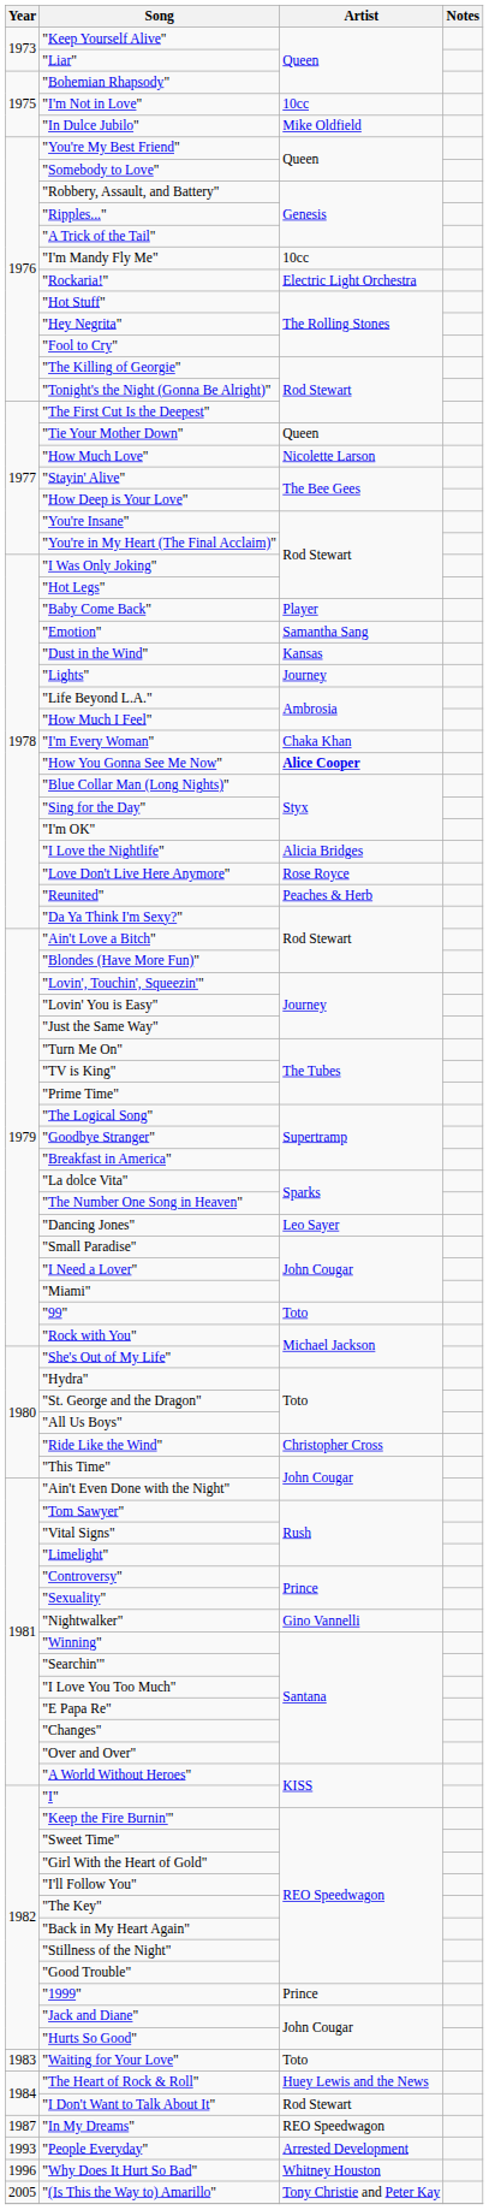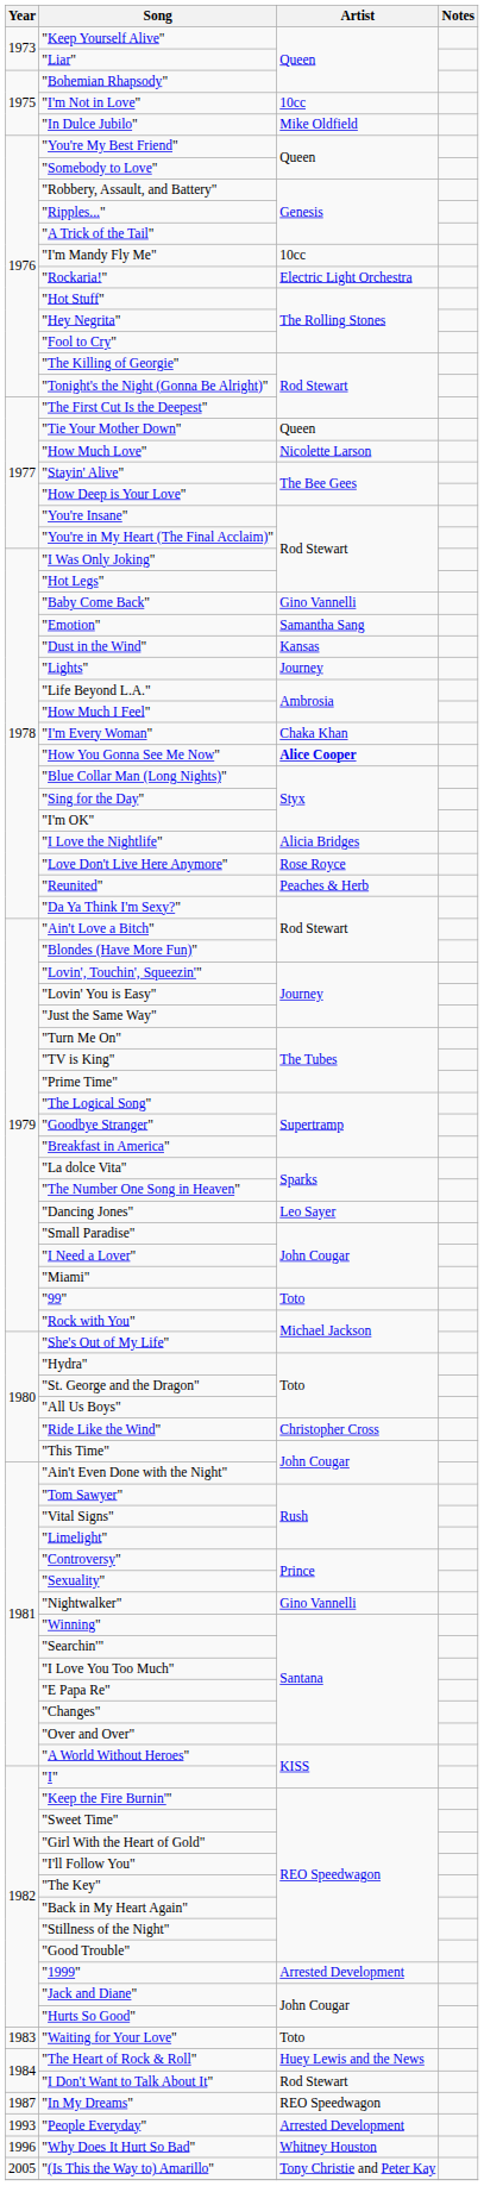 <table class="wikitable sortable">
 <tr>
 <th scope="col">Year</th>
 <th scope="col">Song</th>
 <th scope="col">Artist</th>
 <th scope="col" class="unsortable">Notes</th>
 </tr>
 <tr>
 <td rowspan="2">1973</td>
 <td>"<a href='#'>Keep Yourself Alive</a>"</td>
 <td rowspan="3"><a href='#'>Queen</a></td>
 <td></td>
 </tr>
 <tr>
 <td>"<a href='#'>Liar</a>"</td>
 <td></td>
 </tr>
 <tr>
 <td rowspan="3">1975</td>
 <td>"<a href='#'>Bohemian Rhapsody</a>"</td>
 <td></td>
 </tr>
 <tr>
 <td>"<a href='#'>I'm Not in Love</a>"</td>
 <td><a href='#'>10cc</a></td>
 <td></td>
 </tr>
 <tr>
 <td>"<a href='#'>In Dulce Jubilo</a>"</td>
 <td><a href='#'>Mike Oldfield</a></td>
 <td></td>
 </tr>
 <tr>
 <td rowspan="12">1976</td>
 <td>"<a href='#'>You're My Best Friend</a>"</td>
 <td rowspan="2">Queen</td>
 <td></td>
 </tr>
 <tr>
 <td>"<a href='#'>Somebody to Love</a>"</td>
 <td></td>
 </tr>
 <tr>
 <td>"Robbery, Assault, and Battery"</td>
 <td rowspan="3"><a href='#'>Genesis</a></td>
 <td></td>
 </tr>
 <tr>
 <td>"<a href='#'>Ripples...</a>"</td>
 <td></td>
 </tr>
 <tr>
 <td>"<a href='#'>A Trick of the Tail</a>"</td>
 <td></td>
 </tr>
 <tr>
 <td>"I'm Mandy Fly Me"</td>
 <td>10cc</td>
 <td></td>
 </tr>
 <tr>
 <td>"<a href='#'>Rockaria!</a>"</td>
 <td><a href='#'>Electric Light Orchestra</a></td>
 <td></td>
 </tr>
 <tr>
 <td>"<a href='#'>Hot Stuff</a>"</td>
 <td rowspan="3"><a href='#'>The Rolling Stones</a></td>
 <td></td>
 </tr>
 <tr>
 <td>"<a href='#'>Hey Negrita</a>"</td>
 <td></td>
 </tr>
 <tr>
 <td>"<a href='#'>Fool to Cry</a>"</td>
 <td></td>
 </tr>
 <tr>
 <td>"<a href='#'>The Killing of Georgie</a>"</td>
 <td rowspan="3"><a href='#'>Rod Stewart</a></td>
 <td></td>
 </tr>
 <tr>
 <td>"<a href='#'>Tonight's the Night (Gonna Be Alright)</a>"</td>
 <td></td>
 </tr>
 <tr>
 <td rowspan="7">1977</td>
 <td>"<a href='#'>The First Cut Is the Deepest</a>"</td>
 <td></td>
 </tr>
 <tr>
 <td>"<a href='#'>Tie Your Mother Down</a>"</td>
 <td>Queen</td>
 <td></td>
 </tr>
 <tr>
 <td>"<a href='#'>How Much Love</a>"</td>
 <td><a href='#'>Nicolette Larson</a></td>
 <td></td>
 </tr>
 <tr>
 <td>"<a href='#'>Stayin' Alive</a>"</td>
 <td rowspan="2"><a href='#'>The Bee Gees</a></td>
 <td></td>
 </tr>
 <tr>
 <td>"<a href='#'>How Deep is Your Love</a>"</td>
 <td></td>
 </tr>
 <tr>
 <td>"<a href='#'>You're Insane</a>"</td>
 <td rowspan="4">Rod Stewart</td>
 <td></td>
 </tr>
 <tr>
 <td>"<a href='#'>You're in My Heart (The Final Acclaim)</a>"</td>
 <td></td>
 </tr>
 <tr>
 <td rowspan="17">1978</td>
 <td>"<a href='#'>I Was Only Joking</a>"</td>
 <td></td>
 </tr>
 <tr>
 <td>"<a href='#'>Hot Legs</a>"</td>
 <td></td>
 </tr>
 <tr>
 <td>"<a href='#'>Baby Come Back</a>"</td>
-<td><a href='#'>Player</a></td>
+<td><a href='#'>Gino Vannelli</a></td>
 <td></td>
 </tr>
 <tr>
 <td>"<a href='#'>Emotion</a>"</td>
 <td><a href='#'>Samantha Sang</a></td>
 <td></td>
 </tr>
 <tr>
 <td>"<a href='#'>Dust in the Wind</a>"</td>
 <td><a href='#'>Kansas</a></td>
 <td></td>
 </tr>
 <tr>
 <td>"<a href='#'>Lights</a>"</td>
 <td><a href='#'>Journey</a></td>
 <td></td>
 </tr>
 <tr>
 <td>"Life Beyond L.A."</td>
 <td rowspan="2"><a href='#'>Ambrosia</a></td>
 <td></td>
 </tr>
 <tr>
 <td>"<a href='#'>How Much I Feel</a>"</td>
 <td></td>
 </tr>
 <tr>
 <td>"<a href='#'>I'm Every Woman</a>"</td>
 <td><a href='#'>Chaka Khan</a></td>
 <td></td>
 </tr>
 <tr>
 <td>"<a href='#'>How You Gonna See Me Now</a>"</td>
 <td><strong><a href='#'>Alice Cooper</a></strong></td>
 <td></td>
 </tr>
 <tr>
 <td>"<a href='#'>Blue Collar Man (Long Nights)</a>"</td>
 <td rowspan="3"><a href='#'>Styx</a></td>
 <td></td>
 </tr>
 <tr>
 <td>"<a href='#'>Sing for the Day</a>"</td>
 <td></td>
 </tr>
 <tr>
 <td>"I'm OK"</td>
 <td></td>
 </tr>
 <tr>
 <td>"<a href='#'>I Love the Nightlife</a>"</td>
 <td><a href='#'>Alicia Bridges</a></td>
 <td></td>
 </tr>
 <tr>
 <td>"<a href='#'>Love Don't Live Here Anymore</a>"</td>
 <td><a href='#'>Rose Royce</a></td>
 <td></td>
 </tr>
 <tr>
 <td>"<a href='#'>Reunited</a>"</td>
 <td><a href='#'>Peaches & Herb</a></td>
 <td></td>
 </tr>
 <tr>
 <td>"<a href='#'>Da Ya Think I'm Sexy?</a>"</td>
 <td rowspan="3">Rod Stewart</td>
 <td></td>
 </tr>
 <tr>
 <td rowspan="19">1979</td>
 <td>"<a href='#'>Ain't Love a Bitch</a>"</td>
 <td></td>
 </tr>
 <tr>
 <td>"<a href='#'>Blondes (Have More Fun)</a>"</td>
 <td></td>
 </tr>
 <tr>
 <td>"<a href='#'>Lovin', Touchin', Squeezin'</a>"</td>
 <td rowspan="3"><a href='#'>Journey</a></td>
 <td></td>
 </tr>
 <tr>
 <td>"Lovin' You is Easy"</td>
 <td></td>
 </tr>
 <tr>
 <td>"Just the Same Way"</td>
 <td></td>
 </tr>
 <tr>
 <td>"Turn Me On"</td>
 <td rowspan="3"><a href='#'>The Tubes</a></td>
 <td></td>
 </tr>
 <tr>
 <td>"TV is King"</td>
 <td></td>
 </tr>
 <tr>
 <td>"Prime Time"</td>
 <td></td>
 </tr>
 <tr>
 <td>"<a href='#'>The Logical Song</a>"</td>
 <td rowspan="3"><a href='#'>Supertramp</a></td>
 <td></td>
 </tr>
 <tr>
 <td>"<a href='#'>Goodbye Stranger</a>"</td>
 <td></td>
 </tr>
 <tr>
 <td>"<a href='#'>Breakfast in America</a>"</td>
 <td></td>
 </tr>
 <tr>
 <td>"La dolce Vita"</td>
 <td rowspan="2"><a href='#'>Sparks</a></td>
 <td></td>
 </tr>
 <tr>
 <td>"<a href='#'>The Number One Song in Heaven</a>"</td>
 <td></td>
 </tr>
 <tr>
 <td>"Dancing Jones"</td>
 <td><a href='#'>Leo Sayer</a></td>
 <td></td>
 </tr>
 <tr>
 <td>"Small Paradise"</td>
 <td rowspan="3"><a href='#'>John Cougar</a></td>
 <td></td>
 </tr>
 <tr>
 <td>"<a href='#'>I Need a Lover</a>"</td>
 <td></td>
 </tr>
 <tr>
 <td>"Miami"</td>
 <td></td>
 </tr>
 <tr>
 <td>"<a href='#'>99</a>"</td>
 <td><a href='#'>Toto</a></td>
 <td></td>
 </tr>
 <tr>
 <td>"<a href='#'>Rock with You</a>"</td>
 <td rowspan="2"><a href='#'>Michael Jackson</a></td>
 <td></td>
 </tr>
 <tr>
 <td rowspan="6">1980</td>
 <td>"<a href='#'>She's Out of My Life</a>"</td>
 <td></td>
 </tr>
 <tr>
 <td>"Hydra"</td>
 <td rowspan="3">Toto</td>
 <td></td>
 </tr>
 <tr>
 <td>"St. George and the Dragon"</td>
 <td></td>
 </tr>
 <tr>
 <td>"All Us Boys"</td>
 <td></td>
 </tr>
 <tr>
 <td>"<a href='#'>Ride Like the Wind</a>"</td>
 <td><a href='#'>Christopher Cross</a></td>
 <td></td>
 </tr>
 <tr>
 <td>"This Time"</td>
 <td rowspan="2"><a href='#'>John Cougar</a></td>
 <td></td>
 </tr>
 <tr>
 <td rowspan="14">1981</td>
 <td>"Ain't Even Done with the Night"</td>
 <td></td>
 </tr>
 <tr>
 <td>"<a href='#'>Tom Sawyer</a>"</td>
 <td rowspan="3"><a href='#'>Rush</a></td>
 <td></td>
 </tr>
 <tr>
 <td>"Vital Signs"</td>
 <td></td>
 </tr>
 <tr>
 <td>"<a href='#'>Limelight</a>"</td>
 <td></td>
 </tr>
 <tr>
 <td>"<a href='#'>Controversy</a>"</td>
 <td rowspan="2"><a href='#'>Prince</a></td>
 <td></td>
 </tr>
 <tr>
 <td>"<a href='#'>Sexuality</a>"</td>
 <td></td>
 </tr>
 <tr>
 <td>"Nightwalker"</td>
 <td><a href='#'>Gino Vannelli</a></td>
 <td></td>
 </tr>
 <tr>
 <td>"<a href='#'>Winning</a>"</td>
 <td rowspan="6"><a href='#'>Santana</a></td>
 <td></td>
 </tr>
 <tr>
 <td>"Searchin'"</td>
 <td></td>
 </tr>
 <tr>
 <td>"I Love You Too Much"</td>
 <td></td>
 </tr>
 <tr>
 <td>"E Papa Re"</td>
 <td></td>
 </tr>
 <tr>
 <td>"Changes"</td>
 <td></td>
 </tr>
 <tr>
 <td>"Over and Over"</td>
 <td></td>
 </tr>
 <tr>
 <td>"<a href='#'>A World Without Heroes</a>"</td>
 <td rowspan="2"><a href='#'>KISS</a></td>
 <td></td>
 </tr>
 <tr>
 <td rowspan="12">1982</td>
 <td>"<a href='#'>I</a>"</td>
 <td></td>
 </tr>
 <tr>
 <td>"<a href='#'>Keep the Fire Burnin'</a>"</td>
 <td rowspan="8"><a href='#'>REO Speedwagon</a></td>
 <td></td>
 </tr>
 <tr>
 <td>"Sweet Time"</td>
 <td></td>
 </tr>
 <tr>
 <td>"Girl With the Heart of Gold"</td>
 <td></td>
 </tr>
 <tr>
 <td>"I'll Follow You"</td>
 <td></td>
 </tr>
 <tr>
 <td>"The Key"</td>
 <td></td>
 </tr>
 <tr>
 <td>"Back in My Heart Again"</td>
 <td></td>
 </tr>
 <tr>
 <td>"Stillness of the Night"</td>
 <td></td>
 </tr>
 <tr>
 <td>"Good Trouble"</td>
 <td></td>
 </tr>
 <tr>
 <td>"<a href='#'>1999</a>"</td>
-<td>Prince</td>
+<td><a href='#'>Arrested Development</a></td>
 <td></td>
 </tr>
 <tr>
 <td>"<a href='#'>Jack and Diane</a>"</td>
 <td rowspan="2">John Cougar</td>
 <td></td>
 </tr>
 <tr>
 <td>"<a href='#'>Hurts So Good</a>"</td>
 <td></td>
 </tr>
 <tr>
 <td>1983</td>
 <td>"<a href='#'>Waiting for Your Love</a>"</td>
 <td>Toto</td>
 <td></td>
 </tr>
 <tr>
 <td rowspan="2">1984</td>
 <td>"<a href='#'>The Heart of Rock & Roll</a>"</td>
 <td><a href='#'>Huey Lewis and the News</a></td>
 <td></td>
 </tr>
 <tr>
 <td>"<a href='#'>I Don't Want to Talk About It</a>"</td>
 <td>Rod Stewart</td>
 <td></td>
 </tr>
 <tr>
 <td>1987</td>
 <td>"<a href='#'>In My Dreams</a>"</td>
 <td>REO Speedwagon</td>
 <td></td>
 </tr>
 <tr>
 <td>1993</td>
 <td>"<a href='#'>People Everyday</a>"</td>
 <td><a href='#'>Arrested Development</a></td>
 <td></td>
 </tr>
 <tr>
 <td>1996</td>
 <td>"<a href='#'>Why Does It Hurt So Bad</a>"</td>
 <td><a href='#'>Whitney Houston</a></td>
 <td></td>
 </tr>
 <tr>
 <td>2005</td>
 <td>"<a href='#'>(Is This the Way to) Amarillo</a>"</td>
 <td><a href='#'>Tony Christie</a> and <a href='#'>Peter Kay</a></td>
 <td></td>
 </tr>
 <tr>
 </tr>
 </table>
